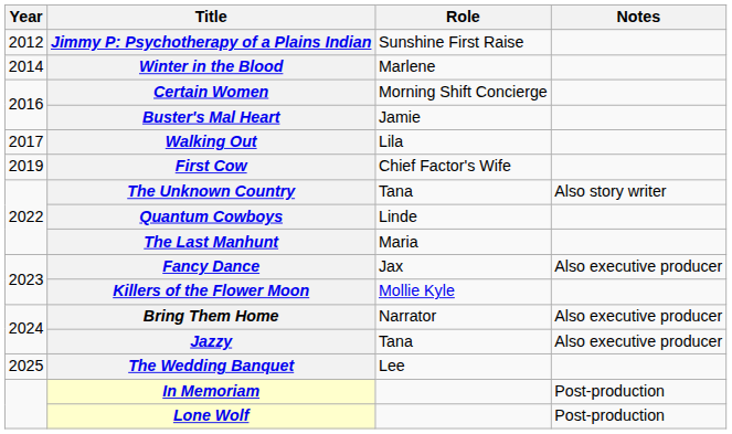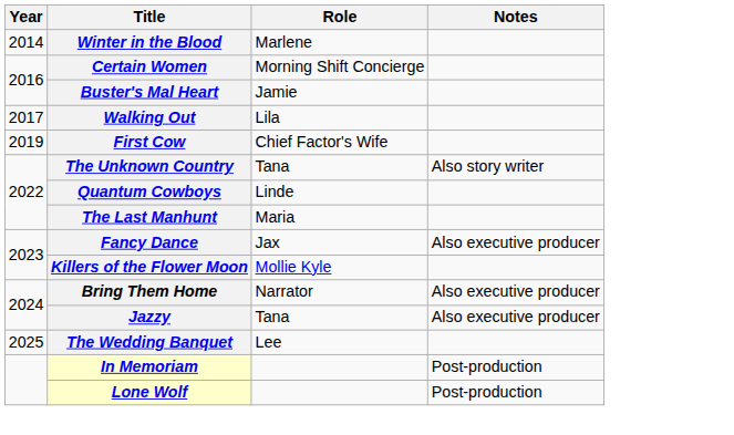 <table class="wikitable sortable plainrowheaders">
 <tr>
 <th scope="col">Year</th>
 <th scope="col">Title</th>
 <th scope="col">Role</th>
 <th scope="col" class="unsortable">Notes</th>
-</tr>
-<tr>
-<td>2012</td>
-<th scope="row"><em><a href='#'>Jimmy P: Psychotherapy of a Plains Indian</a></em></th>
-<td>Sunshine First Raise</td>
-<td></td>
 </tr>
 <tr>
 <td>2014</td>
 <th scope="row"><em><a href='#'>Winter in the Blood</a></em></th>
 <td>Marlene</td>
 <td></td>
 </tr>
 <tr>
 <td rowspan="2">2016</td>
 <th scope="row"><em><a href='#'>Certain Women</a></em></th>
 <td>Morning Shift Concierge</td>
 <td></td>
 </tr>
 <tr>
 <th scope="row"><em><a href='#'>Buster's Mal Heart</a></em></th>
 <td>Jamie</td>
 <td></td>
 </tr>
 <tr>
 <td>2017</td>
 <th scope="row"><em><a href='#'>Walking Out</a></em></th>
 <td>Lila</td>
 <td></td>
 </tr>
 <tr>
 <td>2019</td>
 <th scope="row"><em><a href='#'>First Cow</a></em></th>
 <td>Chief Factor's Wife</td>
 <td></td>
 </tr>
 <tr>
 <td rowspan="3">2022</td>
 <th scope="row"><em><a href='#'>The Unknown Country</a></em></th>
 <td>Tana</td>
 <td>Also story writer</td>
 </tr>
 <tr>
 <th scope="row"><em><a href='#'>Quantum Cowboys</a></em></th>
 <td>Linde</td>
 <td></td>
 </tr>
 <tr>
 <th scope="row"><em><a href='#'>The Last Manhunt</a></em></th>
 <td>Maria</td>
 <td></td>
 </tr>
 <tr>
 <td rowspan="2">2023</td>
 <th scope="row"><em><a href='#'>Fancy Dance</a></em></th>
 <td>Jax</td>
 <td>Also executive producer</td>
 </tr>
 <tr>
 <th scope="row"><em><a href='#'>Killers of the Flower Moon</a></em></th>
 <td><a href='#'>Mollie Kyle</a></td>
 <td></td>
 </tr>
 <tr>
 <td rowspan="2">2024</td>
 <th scope="row"><em>Bring Them Home</em></th>
 <td>Narrator</td>
 <td>Also executive producer</td>
 </tr>
 <tr>
 <th scope="row"><em><a href='#'>Jazzy</a></em></th>
 <td>Tana</td>
 <td>Also executive producer</td>
 </tr>
 <tr>
 <td>2025</td>
 <th scope="row"><em><a href='#'>The Wedding Banquet</a></em></th>
 <td>Lee</td>
 <td></td>
 </tr>
 <tr>
 <td rowspan="2"></td>
 <th scope="row" style="background:#FFFFCC;"><em><a href='#'>In Memoriam</a></em> </th>
 <td></td>
 <td>Post-production</td>
 </tr>
 <tr>
 <th scope="row" style="background:#FFFFCC;"><em><a href='#'>Lone Wolf</a></em> </th>
 <td></td>
 <td>Post-production</td>
 </tr>
 </table>
